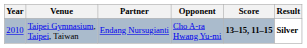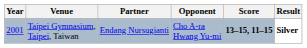 <table class="sortable wikitable" style="font-size: 90%;">
 <tr>
 <th>Year</th>
 <th>Venue</th>
 <th>Partner</th>
 <th>Opponent</th>
 <th>Score</th>
 <th>Result</th>
 </tr>
 <tr style="background:#AABBCC">
-<td align="center"><a href='#'>2010</a></td>
+<td align="center"><a href='#'>2001</a></td>
 <td align="left"><a href='#'>Taipei Gymnasium</a>,<br><a href='#'>Taipei</a>, Taiwan</td>
 <td align="left"> <a href='#'>Endang Nursugianti</a></td>
 <td align="left"> <a href='#'>Cho A-ra</a> <br>  <a href='#'>Hwang Yu-mi</a></td>
 <td align="left"><strong>13–15, 11–15</strong></td>
 <td style="text-align:left; background:white"> <strong>Silver</strong></td>
 </tr>
 </table>
